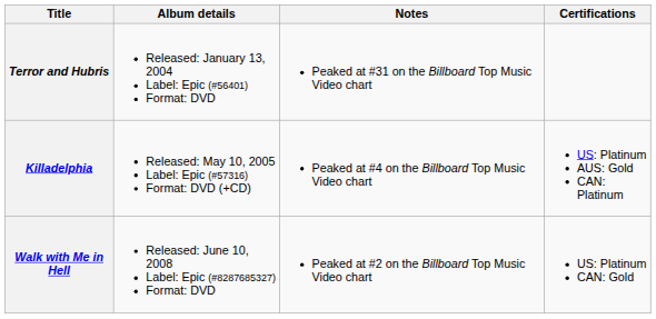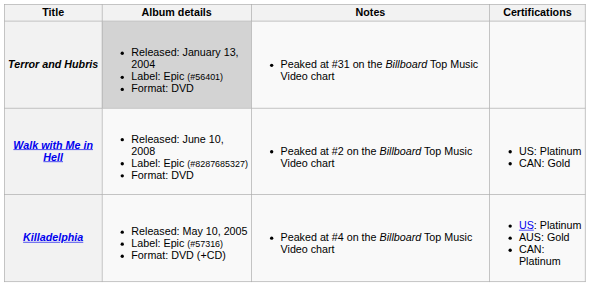 <table class="wikitable plainrowheaders">
 <tr>
 <th>Title</th>
 <th>Album details</th>
 <th>Notes</th>
 <th>Certifications</th>
 </tr>
 <tr>
 <th scope="row"><em>Terror and Hubris</em></th>
-<td><br><ul><li>Released: January 13, 2004</li><li>Label: Epic <small>(#56401)</small></li><li>Format: DVD</li></ul></td>
+<td style="background: lightgrey;"><br><ul><li>Released: January 13, 2004</li><li>Label: Epic <small>(#56401)</small></li><li>Format: DVD</li></ul></td>
 <td><br><ul><li>Peaked at #31 on the <em>Billboard</em> Top Music Video chart</li></ul></td>
 <td></td>
+</tr>
+<tr>
+<th scope="row"><em><a href='#'>Walk with Me in Hell</a></em></th>
+<td><br><ul><li>Released: June 10, 2008</li><li>Label: Epic <small>(#8287685327)</small></li><li>Format: DVD</li></ul></td>
+<td><br><ul><li>Peaked at #2 on the <em>Billboard</em> Top Music Video chart</li></ul></td>
+<td><br><ul><li>US: Platinum</li><li>CAN: Gold</li></ul></td>
 </tr>
 <tr>
 <th scope="row"><em><a href='#'>Killadelphia</a></em></th>
 <td><br><ul><li>Released: May 10, 2005</li><li>Label: Epic <small>(#57316)</small></li><li>Format: DVD (+CD)</li></ul></td>
 <td><br><ul><li>Peaked at #4 on the <em>Billboard</em> Top Music Video chart</li></ul></td>
 <td><br><ul><li><a href='#'>US</a>: Platinum</li><li>AUS: Gold</li><li>CAN: Platinum</li></ul></td>
 </tr>
-<tr>
-<th scope="row"><em><a href='#'>Walk with Me in Hell</a></em></th>
-<td><br><ul><li>Released: June 10, 2008</li><li>Label: Epic <small>(#8287685327)</small></li><li>Format: DVD</li></ul></td>
-<td><br><ul><li>Peaked at #2 on the <em>Billboard</em> Top Music Video chart</li></ul></td>
-<td><br><ul><li>US: Platinum</li><li>CAN: Gold</li></ul></td>
-</tr>
 </table>
